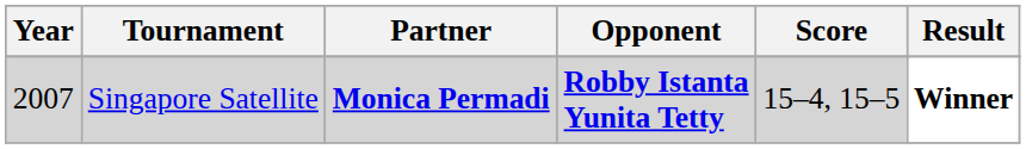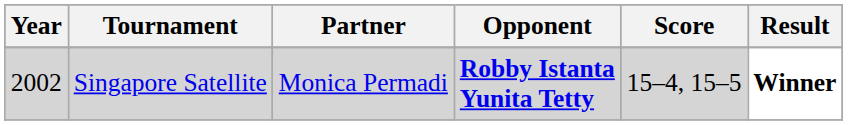 <table class="sortable wikitable" style="font-size: 90%;">
 <tr>
 <th>Year</th>
 <th>Tournament</th>
 <th>Partner</th>
 <th>Opponent</th>
 <th>Score</th>
 <th>Result</th>
 </tr>
 <tr>
 </tr>
 <tr style="background:#D5D5D5">
-<td align="center">2007</td>
+<td align="center">2002</td>
 <td align="left"><a href='#'>Singapore Satellite</a></td>
-<td align="left"><strong> <a href='#'>Monica Permadi</a></strong></td>
+<td align="left"> <a href='#'>Monica Permadi</a></td>
 <td align="left"><strong> <a href='#'>Robby Istanta</a> <br>  <a href='#'>Yunita Tetty</a></strong></td>
 <td align="left">15–4, 15–5</td>
 <td style="text-align:left; background:white"> <strong>Winner</strong></td>
 </tr>
 </table>
